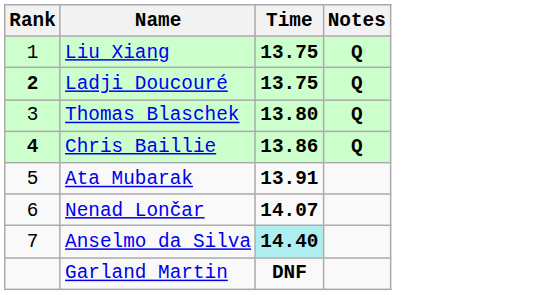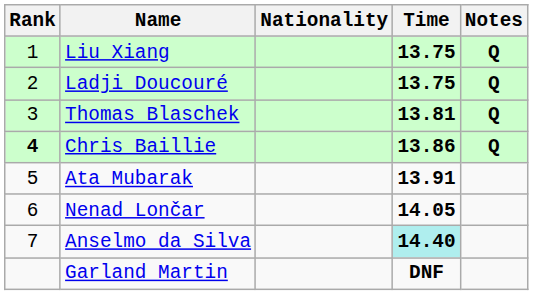 <table class="wikitable sortable" style="text-align:center">
 <tr>
 <th>Rank</th>
 <th>Name</th>
+<th>Nationality</th>
 <th>Time</th>
 <th>Notes</th>
 </tr>
 <tr bgcolor=ccffcc>
 <td>1</td>
 <td align=left><a href='#'>Liu Xiang</a></td>
+<td align=left></td>
 <td><strong>13.75</strong></td>
 <td><strong>Q</strong></td>
 </tr>
 <tr bgcolor=ccffcc>
-<td><strong>2</strong></td>
+<td>2</td>
 <td align=left><a href='#'>Ladji Doucouré</a></td>
+<td align=left></td>
 <td><strong>13.75</strong></td>
 <td><strong>Q</strong></td>
 </tr>
 <tr bgcolor=ccffcc>
 <td>3</td>
 <td align=left><a href='#'>Thomas Blaschek</a></td>
-<td><strong>13.80</strong></td>
+<td align=left></td>
+<td><strong>13.81</strong></td>
 <td><strong>Q</strong></td>
 </tr>
 <tr bgcolor=ccffcc>
 <td><strong>4</strong></td>
 <td align=left><a href='#'>Chris Baillie</a></td>
+<td align=left></td>
 <td><strong>13.86</strong></td>
 <td><strong>Q</strong></td>
 </tr>
 <tr>
 <td>5</td>
 <td align=left><a href='#'>Ata Mubarak</a></td>
+<td align=left></td>
 <td><strong>13.91</strong></td>
 <td></td>
 </tr>
 <tr>
 <td>6</td>
 <td align=left><a href='#'>Nenad Lončar</a></td>
-<td><strong>14.07</strong></td>
+<td align=left></td>
+<td><strong>14.05</strong></td>
 <td></td>
 </tr>
 <tr>
 <td>7</td>
 <td align=left><a href='#'>Anselmo da Silva</a></td>
+<td align=left></td>
 <td style="background: paleturquoise;"><strong>14.40</strong></td>
 <td></td>
 </tr>
 <tr>
 <td></td>
 <td align=left><a href='#'>Garland Martin</a></td>
+<td align=left></td>
 <td><strong>DNF</strong></td>
 <td></td>
 </tr>
 </table>
